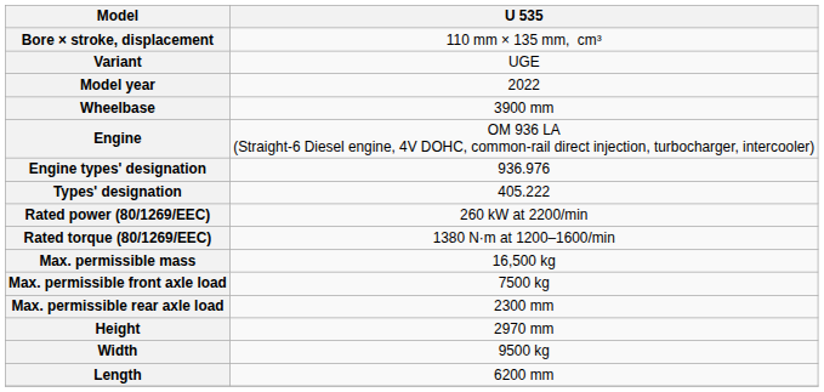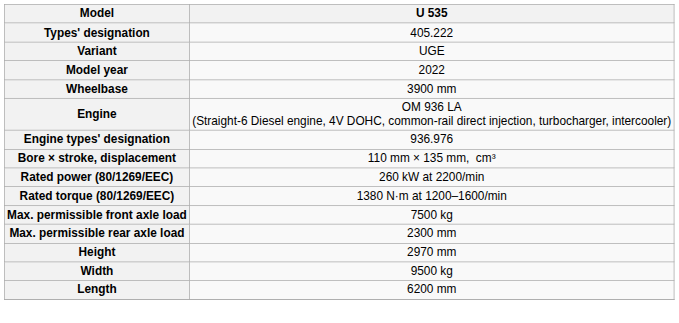 <table class="wikitable" style="text-align: center;">
 <tr>
 <th>Model</th>
 <th colspan="1">U 535</th>
 </tr>
 <tr>
-<th>Bore × stroke, displacement</th>
-<td colspan="1">110 mm × 135 mm,  cm³</td>
+<th>Types' designation</th>
+<td colspan="1">405.222</td>
 </tr>
 <tr>
 <th>Variant</th>
 <td colspan="1">UGE</td>
 </tr>
 <tr>
 <th>Model year</th>
 <td colspan="1">2022</td>
 </tr>
 <tr>
 <th>Wheelbase</th>
 <td colspan="1">3900 mm</td>
 </tr>
 <tr>
 <th>Engine</th>
 <td colspan="1">OM 936 LA<br>(Straight-6 Diesel engine, 4V DOHC, common-rail direct injection, turbocharger, intercooler)</td>
 </tr>
 <tr>
 <th>Engine types' designation</th>
 <td colspan="1">936.976</td>
 </tr>
 <tr>
-<th>Types' designation</th>
-<td colspan="1">405.222</td>
+<th>Bore × stroke, displacement</th>
+<td colspan="1">110 mm × 135 mm,  cm³</td>
 </tr>
 <tr>
 <th>Rated power (80/1269/EEC)</th>
 <td colspan="1">260 kW at 2200/min</td>
 </tr>
 <tr>
 <th>Rated torque (80/1269/EEC)</th>
 <td colspan="1">1380 N·m at 1200–1600/min</td>
-</tr>
-<tr>
-<th>Max. permissible mass</th>
-<td colspan="1">16,500 kg</td>
 </tr>
 <tr>
 <th>Max. permissible front axle load</th>
 <td colspan="1">7500 kg</td>
 </tr>
 <tr>
 <th>Max. permissible rear axle load</th>
 <td colspan="1">2300 mm</td>
 </tr>
 <tr>
 <th>Height</th>
 <td colspan="1">2970 mm</td>
 </tr>
 <tr>
 <th>Width</th>
 <td colspan="1">9500 kg</td>
 </tr>
 <tr>
 <th>Length</th>
 <td colspan="1">6200 mm</td>
 </tr>
 <tr>
 </tr>
 </table>
